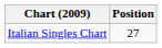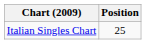 <table class="wikitable sortable">
 <tr>
 <th>Chart (2009)</th>
 <th>Position</th>
 </tr>
 <tr>
 <td><a href='#'>Italian Singles Chart</a></td>
-<td style="text-align:center;">27</td>
+<td style="text-align:center;">25</td>
 </tr>
 </table>
